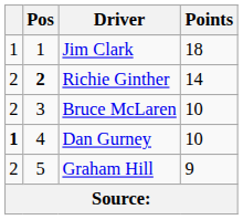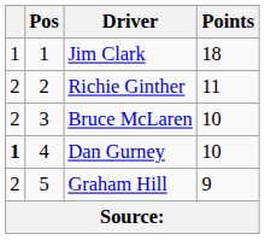 <table class="wikitable" style="font-size: 95%;">
 <tr>
 <th></th>
 <th>Pos</th>
 <th>Driver</th>
 <th>Points</th>
 </tr>
 <tr>
 <td align="left"> 1</td>
 <td align="center">1</td>
 <td> <a href='#'>Jim Clark</a></td>
 <td align="left">18</td>
 </tr>
 <tr>
 <td align="left"> 2</td>
-<td align="center"><strong>2</strong></td>
+<td align="center">2</td>
 <td> <a href='#'>Richie Ginther</a></td>
-<td align="left">14</td>
+<td align="left">11</td>
 </tr>
 <tr>
 <td align="left"> 2</td>
 <td align="center">3</td>
 <td> <a href='#'>Bruce McLaren</a></td>
 <td align="left">10</td>
 </tr>
 <tr>
 <td align="left"><strong> 1</strong></td>
 <td align="center">4</td>
 <td> <a href='#'>Dan Gurney</a></td>
 <td align="left">10</td>
 </tr>
 <tr>
 <td align="left"> 2</td>
 <td align="center">5</td>
 <td> <a href='#'>Graham Hill</a></td>
 <td align="left">9</td>
 </tr>
 <tr>
 <th colspan=4>Source: </th>
 </tr>
 </table>
